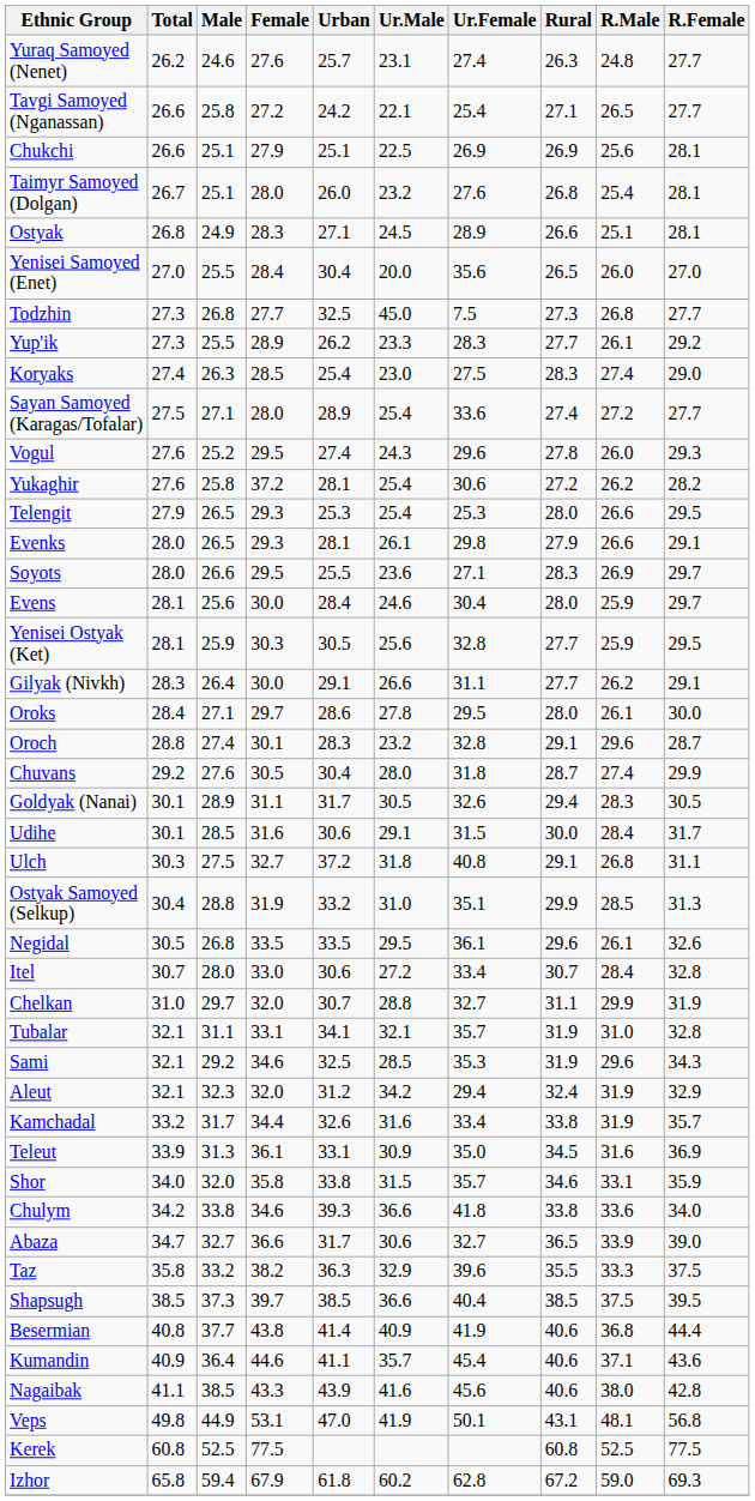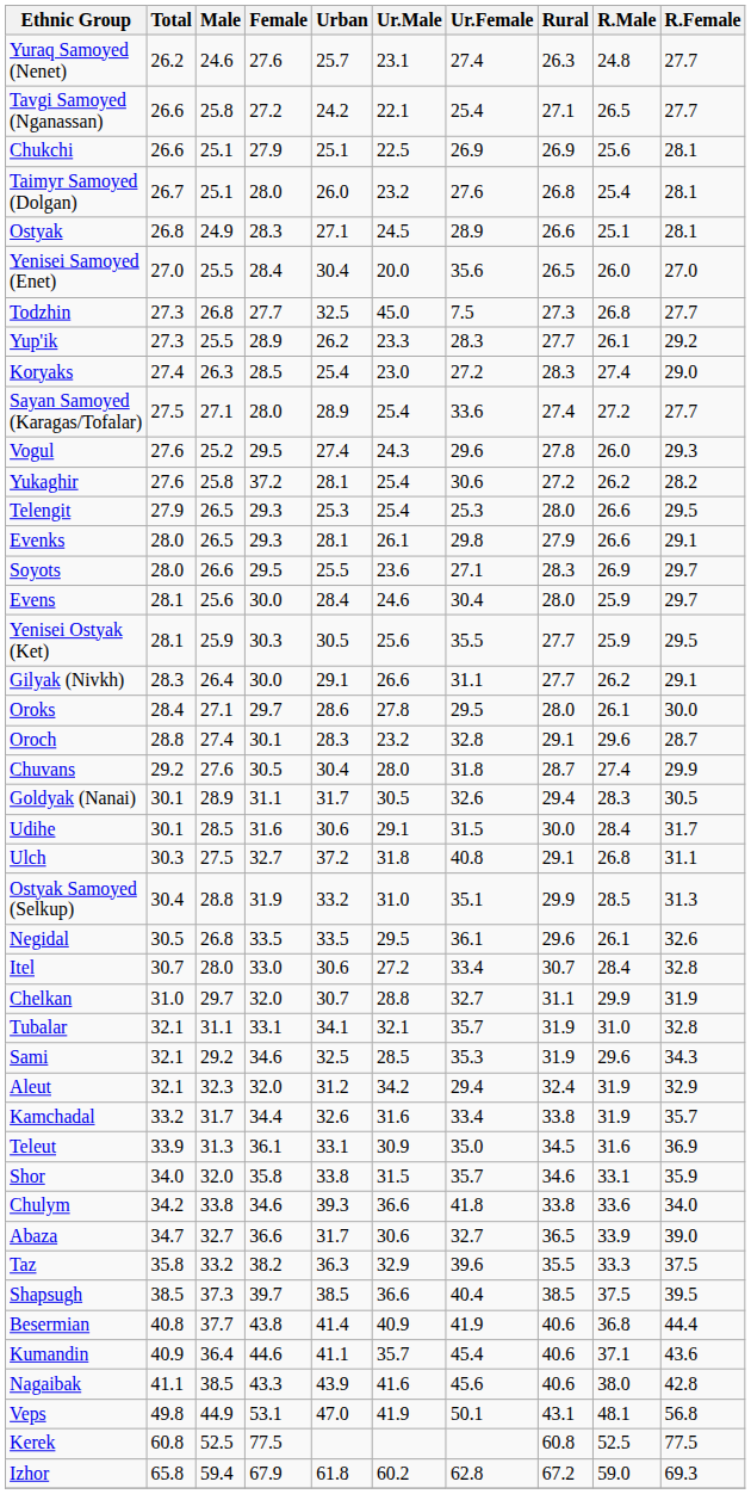 <table class="wikitable sortable">
 <tr>
 <th>Ethnic Group</th>
 <th>Total</th>
 <th>Male</th>
 <th>Female</th>
 <th>Urban</th>
 <th>Ur.Male</th>
 <th>Ur.Female</th>
 <th>Rural</th>
 <th>R.Male</th>
 <th>R.Female</th>
 </tr>
 <tr --->
 <td><a href='#'>Yuraq Samoyed</a> (Nenet)</td>
 <td>26.2</td>
 <td>24.6</td>
 <td>27.6</td>
 <td>25.7</td>
 <td>23.1</td>
 <td>27.4</td>
 <td>26.3</td>
 <td>24.8</td>
 <td>27.7</td>
 </tr>
 <tr --->
 <td><a href='#'>Tavgi Samoyed</a> (Nganassan)</td>
 <td>26.6</td>
 <td>25.8</td>
 <td>27.2</td>
 <td>24.2</td>
 <td>22.1</td>
 <td>25.4</td>
 <td>27.1</td>
 <td>26.5</td>
 <td>27.7</td>
 </tr>
 <tr --->
 <td><a href='#'>Chukchi</a></td>
 <td>26.6</td>
 <td>25.1</td>
 <td>27.9</td>
 <td>25.1</td>
 <td>22.5</td>
 <td>26.9</td>
 <td>26.9</td>
 <td>25.6</td>
 <td>28.1</td>
 </tr>
 <tr --->
 <td><a href='#'>Taimyr Samoyed</a> (Dolgan)</td>
 <td>26.7</td>
 <td>25.1</td>
 <td>28.0</td>
 <td>26.0</td>
 <td>23.2</td>
 <td>27.6</td>
 <td>26.8</td>
 <td>25.4</td>
 <td>28.1</td>
 </tr>
 <tr --->
 <td><a href='#'>Ostyak</a></td>
 <td>26.8</td>
 <td>24.9</td>
 <td>28.3</td>
 <td>27.1</td>
 <td>24.5</td>
 <td>28.9</td>
 <td>26.6</td>
 <td>25.1</td>
 <td>28.1</td>
 </tr>
 <tr --->
 <td><a href='#'>Yenisei Samoyed</a> (Enet)</td>
 <td>27.0</td>
 <td>25.5</td>
 <td>28.4</td>
 <td>30.4</td>
 <td>20.0</td>
 <td>35.6</td>
 <td>26.5</td>
 <td>26.0</td>
 <td>27.0</td>
 </tr>
 <tr --->
 <td><a href='#'>Todzhin</a></td>
 <td>27.3</td>
 <td>26.8</td>
 <td>27.7</td>
 <td>32.5</td>
 <td>45.0</td>
 <td>7.5</td>
 <td>27.3</td>
 <td>26.8</td>
 <td>27.7</td>
 </tr>
 <tr --->
 <td><a href='#'>Yup'ik</a></td>
 <td>27.3</td>
 <td>25.5</td>
 <td>28.9</td>
 <td>26.2</td>
 <td>23.3</td>
 <td>28.3</td>
 <td>27.7</td>
 <td>26.1</td>
 <td>29.2</td>
 </tr>
 <tr --->
 <td><a href='#'>Koryaks</a></td>
 <td>27.4</td>
 <td>26.3</td>
 <td>28.5</td>
 <td>25.4</td>
 <td>23.0</td>
-<td>27.5</td>
+<td>27.2</td>
 <td>28.3</td>
 <td>27.4</td>
 <td>29.0</td>
 </tr>
 <tr --->
 <td><a href='#'>Sayan Samoyed</a> (Karagas/Tofalar)</td>
 <td>27.5</td>
 <td>27.1</td>
 <td>28.0</td>
 <td>28.9</td>
 <td>25.4</td>
 <td>33.6</td>
 <td>27.4</td>
 <td>27.2</td>
 <td>27.7</td>
 </tr>
 <tr --->
 <td><a href='#'>Vogul</a></td>
 <td>27.6</td>
 <td>25.2</td>
 <td>29.5</td>
 <td>27.4</td>
 <td>24.3</td>
 <td>29.6</td>
 <td>27.8</td>
 <td>26.0</td>
 <td>29.3</td>
 </tr>
 <tr --->
 <td><a href='#'>Yukaghir</a></td>
 <td>27.6</td>
 <td>25.8</td>
 <td>37.2</td>
 <td>28.1</td>
 <td>25.4</td>
 <td>30.6</td>
 <td>27.2</td>
 <td>26.2</td>
 <td>28.2</td>
 </tr>
 <tr --->
 <td><a href='#'>Telengit</a></td>
 <td>27.9</td>
 <td>26.5</td>
 <td>29.3</td>
 <td>25.3</td>
 <td>25.4</td>
 <td>25.3</td>
 <td>28.0</td>
 <td>26.6</td>
 <td>29.5</td>
 </tr>
 <tr --->
 <td><a href='#'>Evenks</a></td>
 <td>28.0</td>
 <td>26.5</td>
 <td>29.3</td>
 <td>28.1</td>
 <td>26.1</td>
 <td>29.8</td>
 <td>27.9</td>
 <td>26.6</td>
 <td>29.1</td>
 </tr>
 <tr --->
 <td><a href='#'>Soyots</a></td>
 <td>28.0</td>
 <td>26.6</td>
 <td>29.5</td>
 <td>25.5</td>
 <td>23.6</td>
 <td>27.1</td>
 <td>28.3</td>
 <td>26.9</td>
 <td>29.7</td>
 </tr>
 <tr --->
 <td><a href='#'>Evens</a></td>
 <td>28.1</td>
 <td>25.6</td>
 <td>30.0</td>
 <td>28.4</td>
 <td>24.6</td>
 <td>30.4</td>
 <td>28.0</td>
 <td>25.9</td>
 <td>29.7</td>
 </tr>
 <tr --->
 <td><a href='#'>Yenisei Ostyak</a> (Ket)</td>
 <td>28.1</td>
 <td>25.9</td>
 <td>30.3</td>
 <td>30.5</td>
 <td>25.6</td>
-<td>32.8</td>
+<td>35.5</td>
 <td>27.7</td>
 <td>25.9</td>
 <td>29.5</td>
 </tr>
 <tr --->
 <td><a href='#'>Gilyak</a> (Nivkh)</td>
 <td>28.3</td>
 <td>26.4</td>
 <td>30.0</td>
 <td>29.1</td>
 <td>26.6</td>
 <td>31.1</td>
 <td>27.7</td>
 <td>26.2</td>
 <td>29.1</td>
 </tr>
 <tr --->
 <td><a href='#'>Oroks</a></td>
 <td>28.4</td>
 <td>27.1</td>
 <td>29.7</td>
 <td>28.6</td>
 <td>27.8</td>
 <td>29.5</td>
 <td>28.0</td>
 <td>26.1</td>
 <td>30.0</td>
 </tr>
 <tr --->
 <td><a href='#'>Oroch</a></td>
 <td>28.8</td>
 <td>27.4</td>
 <td>30.1</td>
 <td>28.3</td>
 <td>23.2</td>
 <td>32.8</td>
 <td>29.1</td>
 <td>29.6</td>
 <td>28.7</td>
 </tr>
 <tr --->
 <td><a href='#'>Chuvans</a></td>
 <td>29.2</td>
 <td>27.6</td>
 <td>30.5</td>
 <td>30.4</td>
 <td>28.0</td>
 <td>31.8</td>
 <td>28.7</td>
 <td>27.4</td>
 <td>29.9</td>
 </tr>
 <tr --->
 <td><a href='#'>Goldyak</a> (Nanai)</td>
 <td>30.1</td>
 <td>28.9</td>
 <td>31.1</td>
 <td>31.7</td>
 <td>30.5</td>
 <td>32.6</td>
 <td>29.4</td>
 <td>28.3</td>
 <td>30.5</td>
 </tr>
 <tr --->
 <td><a href='#'>Udihe</a></td>
 <td>30.1</td>
 <td>28.5</td>
 <td>31.6</td>
 <td>30.6</td>
 <td>29.1</td>
 <td>31.5</td>
 <td>30.0</td>
 <td>28.4</td>
 <td>31.7</td>
 </tr>
 <tr --->
 <td><a href='#'>Ulch</a></td>
 <td>30.3</td>
 <td>27.5</td>
 <td>32.7</td>
 <td>37.2</td>
 <td>31.8</td>
 <td>40.8</td>
 <td>29.1</td>
 <td>26.8</td>
 <td>31.1</td>
 </tr>
 <tr --->
 <td><a href='#'>Ostyak Samoyed</a> (Selkup)</td>
 <td>30.4</td>
 <td>28.8</td>
 <td>31.9</td>
 <td>33.2</td>
 <td>31.0</td>
 <td>35.1</td>
 <td>29.9</td>
 <td>28.5</td>
 <td>31.3</td>
 </tr>
 <tr --->
 <td><a href='#'>Negidal</a></td>
 <td>30.5</td>
 <td>26.8</td>
 <td>33.5</td>
 <td>33.5</td>
 <td>29.5</td>
 <td>36.1</td>
 <td>29.6</td>
 <td>26.1</td>
 <td>32.6</td>
 </tr>
 <tr --->
 <td><a href='#'>Itel</a></td>
 <td>30.7</td>
 <td>28.0</td>
 <td>33.0</td>
 <td>30.6</td>
 <td>27.2</td>
 <td>33.4</td>
 <td>30.7</td>
 <td>28.4</td>
 <td>32.8</td>
 </tr>
 <tr --->
 <td><a href='#'>Chelkan</a></td>
 <td>31.0</td>
 <td>29.7</td>
 <td>32.0</td>
 <td>30.7</td>
 <td>28.8</td>
 <td>32.7</td>
 <td>31.1</td>
 <td>29.9</td>
 <td>31.9</td>
 </tr>
 <tr --->
 <td><a href='#'>Tubalar</a></td>
 <td>32.1</td>
 <td>31.1</td>
 <td>33.1</td>
 <td>34.1</td>
 <td>32.1</td>
 <td>35.7</td>
 <td>31.9</td>
 <td>31.0</td>
 <td>32.8</td>
 </tr>
 <tr --->
 <td><a href='#'>Sami</a></td>
 <td>32.1</td>
 <td>29.2</td>
 <td>34.6</td>
 <td>32.5</td>
 <td>28.5</td>
 <td>35.3</td>
 <td>31.9</td>
 <td>29.6</td>
 <td>34.3</td>
 </tr>
 <tr --->
 <td><a href='#'>Aleut</a></td>
 <td>32.1</td>
 <td>32.3</td>
 <td>32.0</td>
 <td>31.2</td>
 <td>34.2</td>
 <td>29.4</td>
 <td>32.4</td>
 <td>31.9</td>
 <td>32.9</td>
 </tr>
 <tr --->
 <td><a href='#'>Kamchadal</a></td>
 <td>33.2</td>
 <td>31.7</td>
 <td>34.4</td>
 <td>32.6</td>
 <td>31.6</td>
 <td>33.4</td>
 <td>33.8</td>
 <td>31.9</td>
 <td>35.7</td>
 </tr>
 <tr --->
 <td><a href='#'>Teleut</a></td>
 <td>33.9</td>
 <td>31.3</td>
 <td>36.1</td>
 <td>33.1</td>
 <td>30.9</td>
 <td>35.0</td>
 <td>34.5</td>
 <td>31.6</td>
 <td>36.9</td>
 </tr>
 <tr --->
 <td><a href='#'>Shor</a></td>
 <td>34.0</td>
 <td>32.0</td>
 <td>35.8</td>
 <td>33.8</td>
 <td>31.5</td>
 <td>35.7</td>
 <td>34.6</td>
 <td>33.1</td>
 <td>35.9</td>
 </tr>
 <tr --->
 <td><a href='#'>Chulym</a></td>
 <td>34.2</td>
 <td>33.8</td>
 <td>34.6</td>
 <td>39.3</td>
 <td>36.6</td>
 <td>41.8</td>
 <td>33.8</td>
 <td>33.6</td>
 <td>34.0</td>
 </tr>
 <tr --->
 <td><a href='#'>Abaza</a></td>
 <td>34.7</td>
 <td>32.7</td>
 <td>36.6</td>
 <td>31.7</td>
 <td>30.6</td>
 <td>32.7</td>
 <td>36.5</td>
 <td>33.9</td>
 <td>39.0</td>
 </tr>
 <tr --->
 <td><a href='#'>Taz</a></td>
 <td>35.8</td>
 <td>33.2</td>
 <td>38.2</td>
 <td>36.3</td>
 <td>32.9</td>
 <td>39.6</td>
 <td>35.5</td>
 <td>33.3</td>
 <td>37.5</td>
 </tr>
 <tr --->
 <td><a href='#'>Shapsugh</a></td>
 <td>38.5</td>
 <td>37.3</td>
 <td>39.7</td>
 <td>38.5</td>
 <td>36.6</td>
 <td>40.4</td>
 <td>38.5</td>
 <td>37.5</td>
 <td>39.5</td>
 </tr>
 <tr --->
 <td><a href='#'>Besermian</a></td>
 <td>40.8</td>
 <td>37.7</td>
 <td>43.8</td>
 <td>41.4</td>
 <td>40.9</td>
 <td>41.9</td>
 <td>40.6</td>
 <td>36.8</td>
 <td>44.4</td>
 </tr>
 <tr --->
 <td><a href='#'>Kumandin</a></td>
 <td>40.9</td>
 <td>36.4</td>
 <td>44.6</td>
 <td>41.1</td>
 <td>35.7</td>
 <td>45.4</td>
 <td>40.6</td>
 <td>37.1</td>
 <td>43.6</td>
 </tr>
 <tr --->
 <td><a href='#'>Nagaibak</a></td>
 <td>41.1</td>
 <td>38.5</td>
 <td>43.3</td>
 <td>43.9</td>
 <td>41.6</td>
 <td>45.6</td>
 <td>40.6</td>
 <td>38.0</td>
 <td>42.8</td>
 </tr>
 <tr --->
 <td><a href='#'>Veps</a></td>
 <td>49.8</td>
 <td>44.9</td>
 <td>53.1</td>
 <td>47.0</td>
 <td>41.9</td>
 <td>50.1</td>
 <td>43.1</td>
 <td>48.1</td>
 <td>56.8</td>
 </tr>
 <tr --->
 <td><a href='#'>Kerek</a></td>
 <td>60.8</td>
 <td>52.5</td>
 <td>77.5</td>
 <td></td>
 <td></td>
 <td></td>
 <td>60.8</td>
 <td>52.5</td>
 <td>77.5</td>
 </tr>
 <tr --->
 <td><a href='#'>Izhor</a></td>
 <td>65.8</td>
 <td>59.4</td>
 <td>67.9</td>
 <td>61.8</td>
 <td>60.2</td>
 <td>62.8</td>
 <td>67.2</td>
 <td>59.0</td>
 <td>69.3</td>
 </tr>
 <tr --->
 </tr>
 </table>
